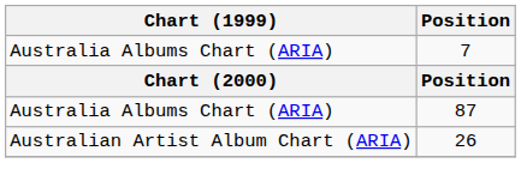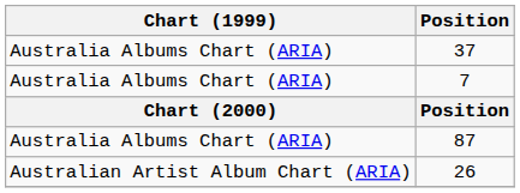 <table class="wikitable sortable">
 <tr>
 <th scope="col">Chart (1999)</th>
 <th scope="col">Position</th>
+</tr>
+<tr>
+<td>Australia Albums Chart (<a href='#'>ARIA</a>)</td>
+<td style="text-align:center;">37</td>
 </tr>
 <tr>
 <td>Australia Albums Chart (<a href='#'>ARIA</a>)</td>
 <td style="text-align:center;">7</td>
 </tr>
 <tr>
 <th scope="col">Chart (2000)</th>
 <th scope="col">Position</th>
 </tr>
 <tr>
 <td>Australia Albums Chart (<a href='#'>ARIA</a>)</td>
 <td style="text-align:center;">87</td>
 </tr>
 <tr>
 <td>Australian Artist Album Chart (<a href='#'>ARIA</a>)</td>
 <td style="text-align:center;">26</td>
 </tr>
 <tr>
 </tr>
 </table>
